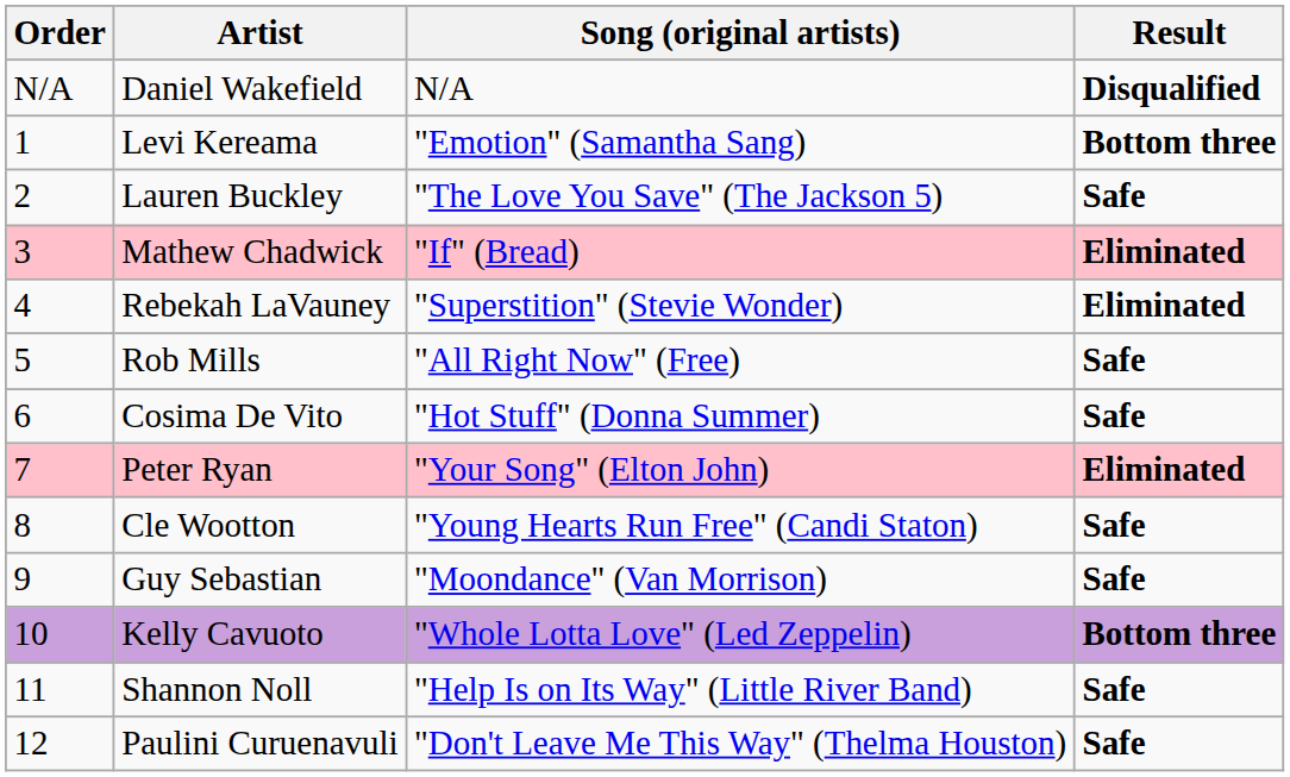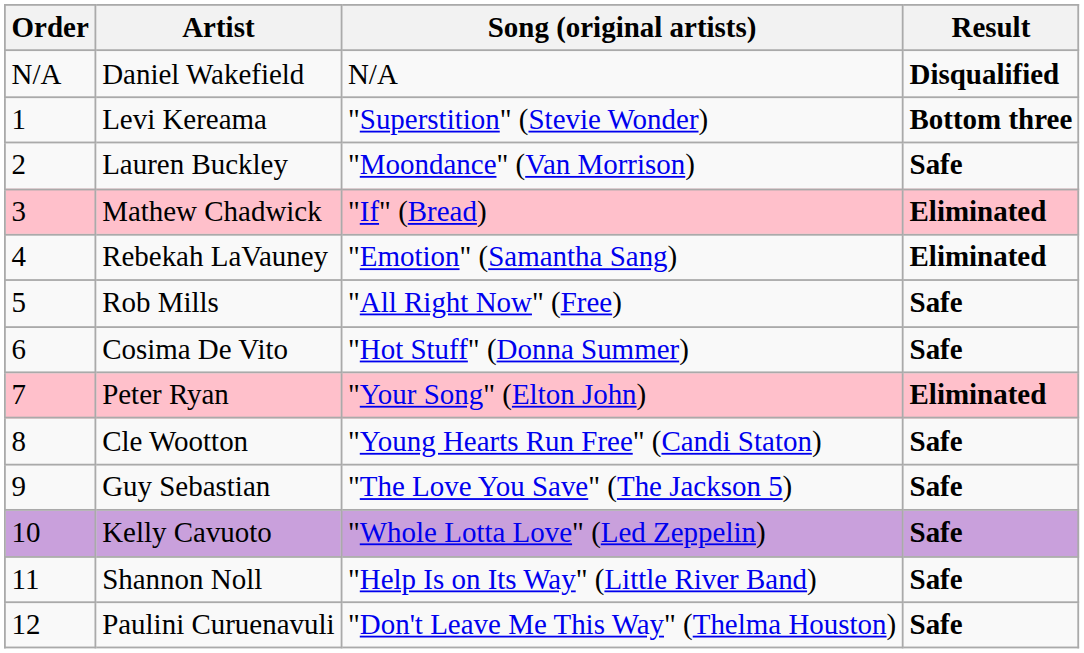 <table class=wikitable>
 <tr>
 <th>Order</th>
 <th>Artist</th>
 <th>Song (original artists)</th>
 <th>Result</th>
 </tr>
 <tr>
 <td>N/A</td>
 <td>Daniel Wakefield</td>
 <td>N/A</td>
 <td><strong>Disqualified</strong></td>
 </tr>
 <tr>
 <td>1</td>
 <td>Levi Kereama</td>
-<td>"<a href='#'>Emotion</a>" (<a href='#'>Samantha Sang</a>)</td>
+<td>"<a href='#'>Superstition</a>" (<a href='#'>Stevie Wonder</a>)</td>
 <td><strong>Bottom three</strong></td>
 </tr>
 <tr>
 <td>2</td>
 <td>Lauren Buckley</td>
-<td>"<a href='#'>The Love You Save</a>" (<a href='#'>The Jackson 5</a>)</td>
+<td>"<a href='#'>Moondance</a>" (<a href='#'>Van Morrison</a>)</td>
 <td><strong>Safe</strong></td>
 </tr>
 <tr style="background:pink;">
 <td>3</td>
 <td>Mathew Chadwick</td>
 <td>"<a href='#'>If</a>" (<a href='#'>Bread</a>)</td>
 <td><strong>Eliminated</strong></td>
 </tr>
 <tr>
 <td>4</td>
 <td>Rebekah LaVauney</td>
-<td>"<a href='#'>Superstition</a>" (<a href='#'>Stevie Wonder</a>)</td>
+<td>"<a href='#'>Emotion</a>" (<a href='#'>Samantha Sang</a>)</td>
 <td><strong>Eliminated</strong></td>
 </tr>
 <tr>
 <td>5</td>
 <td>Rob Mills</td>
 <td>"<a href='#'>All Right Now</a>" (<a href='#'>Free</a>)</td>
 <td><strong>Safe</strong></td>
 </tr>
 <tr>
 <td>6</td>
 <td>Cosima De Vito</td>
 <td>"<a href='#'>Hot Stuff</a>" (<a href='#'>Donna Summer</a>)</td>
 <td><strong>Safe</strong></td>
 </tr>
 <tr style="background:pink;">
 <td>7</td>
 <td>Peter Ryan</td>
 <td>"<a href='#'>Your Song</a>" (<a href='#'>Elton John</a>)</td>
 <td><strong>Eliminated</strong></td>
 </tr>
 <tr>
 <td>8</td>
 <td>Cle Wootton</td>
 <td>"<a href='#'>Young Hearts Run Free</a>" (<a href='#'>Candi Staton</a>)</td>
 <td><strong>Safe</strong></td>
 </tr>
 <tr>
 <td>9</td>
 <td>Guy Sebastian</td>
-<td>"<a href='#'>Moondance</a>" (<a href='#'>Van Morrison</a>)</td>
+<td>"<a href='#'>The Love You Save</a>" (<a href='#'>The Jackson 5</a>)</td>
 <td><strong>Safe</strong></td>
 </tr>
 <tr style="background:#C9A0DC">
 <td>10</td>
 <td>Kelly Cavuoto</td>
 <td>"<a href='#'>Whole Lotta Love</a>" (<a href='#'>Led Zeppelin</a>)</td>
-<td><strong>Bottom three</strong></td>
+<td><strong>Safe</strong></td>
 </tr>
 <tr>
 <td>11</td>
 <td>Shannon Noll</td>
 <td>"<a href='#'>Help Is on Its Way</a>" (<a href='#'>Little River Band</a>)</td>
 <td><strong>Safe</strong></td>
 </tr>
 <tr>
 <td>12</td>
 <td>Paulini Curuenavuli</td>
 <td>"<a href='#'>Don't Leave Me This Way</a>" (<a href='#'>Thelma Houston</a>)</td>
 <td><strong>Safe</strong></td>
 </tr>
 </table>
